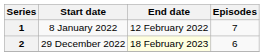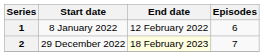 <table class="wikitable" style="text-align:center;">
 <tr>
 <th>Series</th>
 <th>Start date</th>
 <th>End date</th>
 <th>Episodes</th>
 </tr>
 <tr>
 <th>1</th>
 <td>8 January 2022</td>
 <td>12 February 2022</td>
-<td>7</td>
+<td>6</td>
 </tr>
 <tr>
 <th>2</th>
 <td>29 December 2022</td>
 <td style="background: lightyellow;">18 February 2023</td>
-<td>6</td>
+<td>7</td>
 </tr>
 <tr>
 </tr>
 </table>
